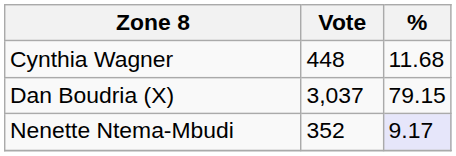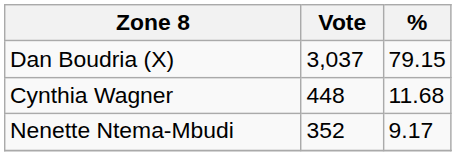 <table class="wikitable">
 <tr>
 <th bgcolor="#DDDDFF" width="200px">Zone 8</th>
 <th bgcolor="#DDDDFF" width="50px">Vote</th>
 <th bgcolor="#DDDDFF" width="30px">%</th>
 </tr>
 <tr>
+<td>Dan Boudria (X)</td>
+<td>3,037</td>
+<td>79.15</td>
+</tr>
+<tr>
 <td>Cynthia Wagner</td>
 <td>448</td>
 <td>11.68</td>
 </tr>
 <tr>
-<td>Dan Boudria (X)</td>
-<td>3,037</td>
-<td>79.15</td>
-</tr>
-<tr>
 <td>Nenette Ntema-Mbudi</td>
 <td>352</td>
-<td style="background: lavender;">9.17</td>
+<td>9.17</td>
 </tr>
 <tr>
 </tr>
 </table>
